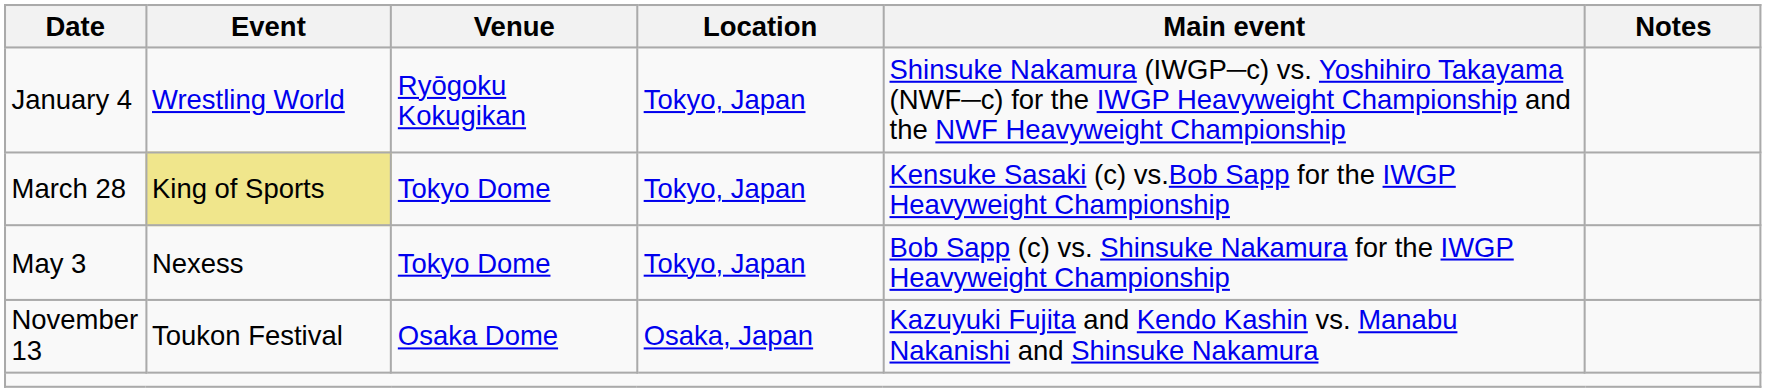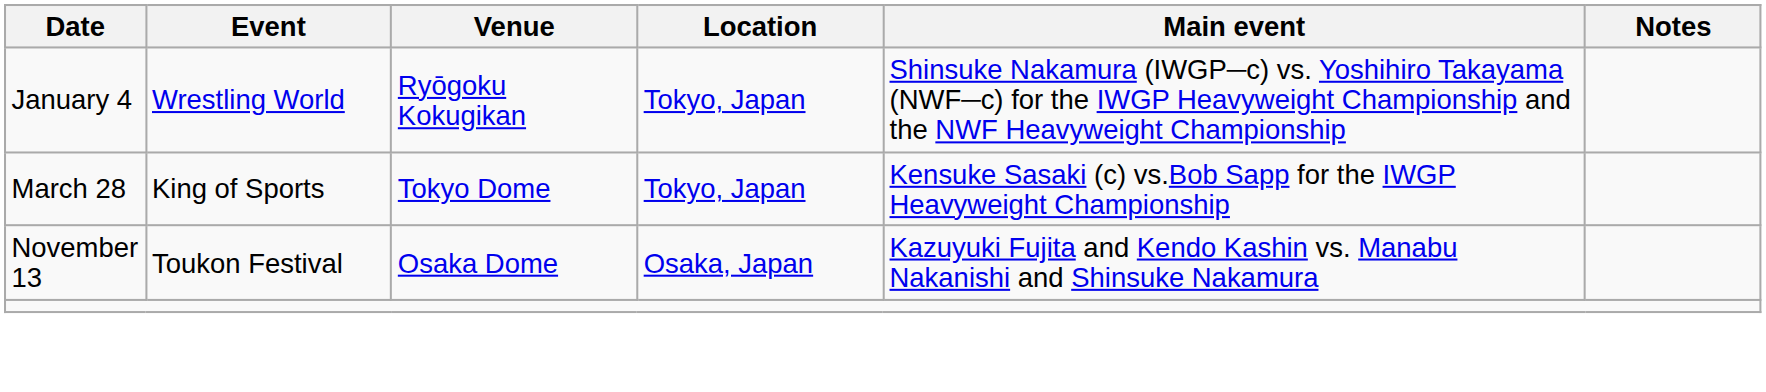 <table class="sortable wikitable succession-box" style="font-size:85%;">
 <tr>
 <th width=8%>Date</th>
 <th width=14%>Event</th>
 <th width=14%>Venue</th>
 <th width=14%>Location</th>
 <th width=40%>Main event</th>
 <th width=14%>Notes</th>
 </tr>
 <tr>
 <td>January 4</td>
 <td><a href='#'>Wrestling World</a></td>
 <td><a href='#'>Ryōgoku Kokugikan</a></td>
 <td><a href='#'>Tokyo, Japan</a></td>
 <td><a href='#'>Shinsuke Nakamura</a> (IWGP─c) vs. <a href='#'>Yoshihiro Takayama</a> (NWF─c) for the <a href='#'>IWGP Heavyweight Championship</a> and the <a href='#'>NWF Heavyweight Championship</a></td>
 <td></td>
 </tr>
 <tr>
 <td>March 28</td>
-<td style="background: khaki;">King of Sports</td>
+<td>King of Sports</td>
 <td><a href='#'>Tokyo Dome</a></td>
 <td><a href='#'>Tokyo, Japan</a></td>
 <td><a href='#'>Kensuke Sasaki</a> (c) vs.<a href='#'>Bob Sapp</a> for the <a href='#'>IWGP Heavyweight Championship</a></td>
-<td></td>
-</tr>
-<tr>
-<td>May 3</td>
-<td>Nexess</td>
-<td><a href='#'>Tokyo Dome</a></td>
-<td><a href='#'>Tokyo, Japan</a></td>
-<td><a href='#'>Bob Sapp</a> (c) vs. <a href='#'>Shinsuke Nakamura</a> for the <a href='#'>IWGP Heavyweight Championship</a></td>
 <td></td>
 </tr>
 <tr>
 <td>November 13</td>
 <td>Toukon Festival</td>
 <td><a href='#'>Osaka Dome</a></td>
 <td><a href='#'>Osaka, Japan</a></td>
 <td><a href='#'>Kazuyuki Fujita</a> and <a href='#'>Kendo Kashin</a> vs. <a href='#'>Manabu Nakanishi</a> and <a href='#'>Shinsuke Nakamura</a></td>
 <td></td>
 </tr>
 <tr>
 <td colspan=6></td>
 </tr>
 </table>
